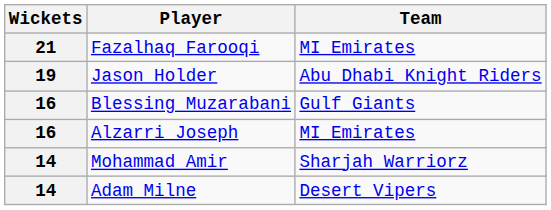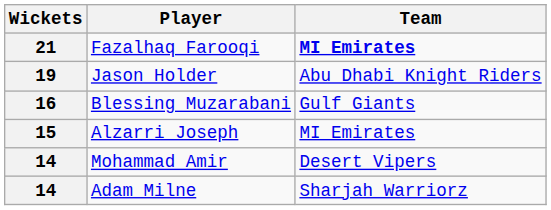 <table class="wikitable">
 <tr>
 <th>Wickets</th>
 <th>Player</th>
 <th>Team</th>
 </tr>
 <tr>
 <th>21</th>
 <td><a href='#'>Fazalhaq Farooqi</a></td>
-<td><a href='#'>MI Emirates</a></td>
+<td><strong><a href='#'>MI Emirates</a></strong></td>
 </tr>
 <tr>
 <th>19</th>
 <td><a href='#'>Jason Holder</a></td>
 <td><a href='#'>Abu Dhabi Knight Riders</a></td>
 </tr>
 <tr>
 <th>16</th>
 <td><a href='#'>Blessing Muzarabani</a></td>
 <td><a href='#'>Gulf Giants</a></td>
 </tr>
 <tr>
-<th>16</th>
+<th>15</th>
 <td><a href='#'>Alzarri Joseph</a></td>
 <td><a href='#'>MI Emirates</a></td>
 </tr>
 <tr>
 <th>14</th>
 <td><a href='#'>Mohammad Amir</a></td>
-<td><a href='#'>Sharjah Warriorz</a></td>
+<td><a href='#'>Desert Vipers</a></td>
 </tr>
 <tr>
 <th>14</th>
 <td><a href='#'>Adam Milne</a></td>
-<td><a href='#'>Desert Vipers</a></td>
+<td><a href='#'>Sharjah Warriorz</a></td>
 </tr>
 </table>
